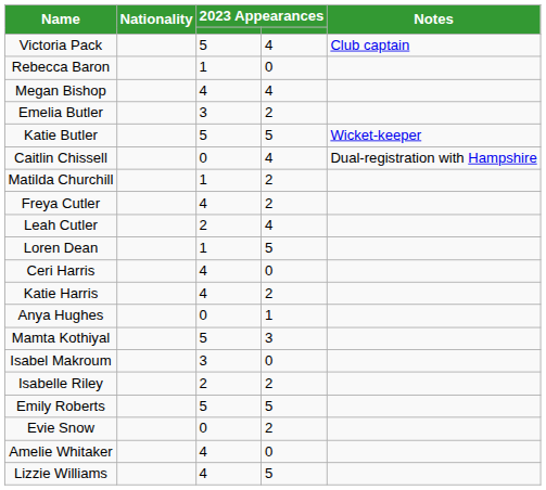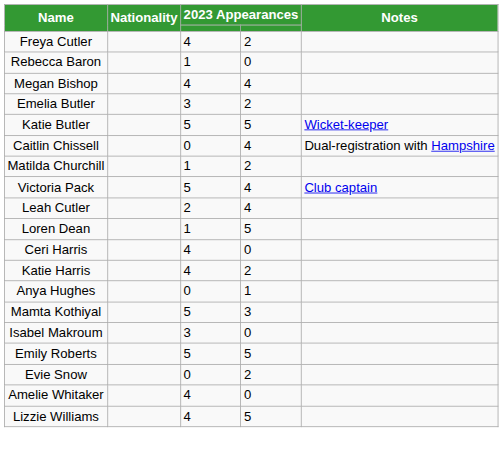 <table class="wikitable sortable">
 <tr>
 <th style="background:#393; color:white" scope="col" rowspan="2">Name</th>
 <th style="background:#393; color:white" scope="col" rowspan="2">Nationality</th>
 <th style="background:#393; color:white" scope="col" colspan="2">2023 Appearances</th>
 <th style="background:#393; color:white" scope="col" rowspan="2">Notes</th>
 </tr>
 <tr>
 <th style="background:#393; color:white" scope="col" rowspan="1"></th>
 <th style="background:#393; color:white" scope="col" rowspan="1"></th>
 </tr>
 <tr>
-<td style="text-align:center">Victoria Pack</td>
+<td style="text-align:center">Freya Cutler</td>
 <td></td>
-<td>5</td>
 <td>4</td>
-<td><a href='#'>Club captain</a></td>
+<td>2</td>
+<td></td>
 </tr>
 <tr>
 <td style="text-align:center">Rebecca Baron</td>
 <td></td>
 <td>1</td>
 <td>0</td>
 <td></td>
 </tr>
 <tr>
 <td style="text-align:center">Megan Bishop</td>
 <td></td>
 <td>4</td>
 <td>4</td>
 <td></td>
 </tr>
 <tr>
 <td style="text-align:center">Emelia Butler</td>
 <td></td>
 <td>3</td>
 <td>2</td>
 <td></td>
 </tr>
 <tr>
 <td style="text-align:center">Katie Butler</td>
 <td></td>
 <td>5</td>
 <td>5</td>
 <td><a href='#'>Wicket-keeper</a></td>
 </tr>
 <tr>
 <td style="text-align:center">Caitlin Chissell</td>
 <td></td>
 <td>0</td>
 <td>4</td>
 <td>Dual-registration with <a href='#'>Hampshire</a></td>
 </tr>
 <tr>
 <td style="text-align:center">Matilda Churchill</td>
 <td></td>
 <td>1</td>
 <td>2</td>
 <td></td>
 </tr>
 <tr>
-<td style="text-align:center">Freya Cutler</td>
+<td style="text-align:center">Victoria Pack</td>
 <td></td>
+<td>5</td>
 <td>4</td>
-<td>2</td>
-<td></td>
+<td><a href='#'>Club captain</a></td>
 </tr>
 <tr>
 <td style="text-align:center">Leah Cutler</td>
 <td></td>
 <td>2</td>
 <td>4</td>
 <td></td>
 </tr>
 <tr>
 <td style="text-align:center">Loren Dean</td>
 <td></td>
 <td>1</td>
 <td>5</td>
 <td></td>
 </tr>
 <tr>
 <td style="text-align:center">Ceri Harris</td>
 <td></td>
 <td>4</td>
 <td>0</td>
 <td></td>
 </tr>
 <tr>
 <td style="text-align:center">Katie Harris</td>
 <td></td>
 <td>4</td>
 <td>2</td>
 <td></td>
 </tr>
 <tr>
 <td style="text-align:center">Anya Hughes</td>
 <td></td>
 <td>0</td>
 <td>1</td>
 <td></td>
 </tr>
 <tr>
 <td style="text-align:center">Mamta Kothiyal</td>
 <td></td>
 <td>5</td>
 <td>3</td>
 <td></td>
 </tr>
 <tr>
 <td style="text-align:center">Isabel Makroum</td>
 <td></td>
 <td>3</td>
 <td>0</td>
 <td></td>
 </tr>
 <tr>
-<td style="text-align:center">Isabelle Riley</td>
-<td></td>
-<td>2</td>
-<td>2</td>
-<td></td>
-</tr>
-<tr>
 <td style="text-align:center">Emily Roberts</td>
 <td></td>
 <td>5</td>
 <td>5</td>
 <td></td>
 </tr>
 <tr>
 <td style="text-align:center">Evie Snow</td>
 <td></td>
 <td>0</td>
 <td>2</td>
 <td></td>
 </tr>
 <tr>
 <td style="text-align:center">Amelie Whitaker</td>
 <td></td>
 <td>4</td>
 <td>0</td>
 <td></td>
 </tr>
 <tr>
 <td style="text-align:center">Lizzie Williams</td>
 <td></td>
 <td>4</td>
 <td>5</td>
 <td></td>
 </tr>
 </table>
